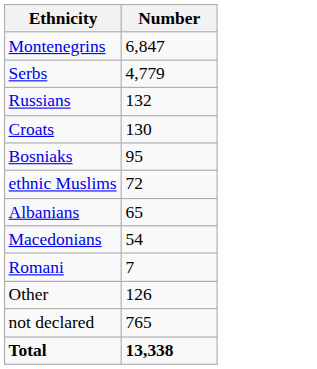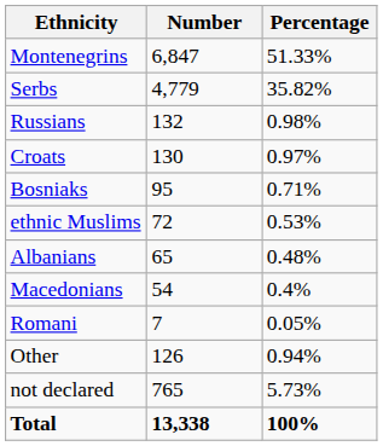 <table class="wikitable">
 <tr>
 <th width="100px">Ethnicity</th>
 <th width="80px">Number</th>
+<th width="80px">Percentage</th>
 </tr>
 <tr>
 <td><a href='#'>Montenegrins</a></td>
 <td>6,847</td>
+<td>51.33%</td>
 </tr>
 <tr>
 <td><a href='#'>Serbs</a></td>
 <td>4,779</td>
+<td>35.82%</td>
 </tr>
 <tr>
 <td><a href='#'>Russians</a></td>
 <td>132</td>
+<td>0.98%</td>
 </tr>
 <tr>
 <td><a href='#'>Croats</a></td>
 <td>130</td>
+<td>0.97%</td>
 </tr>
 <tr>
 <td><a href='#'>Bosniaks</a></td>
 <td>95</td>
+<td>0.71%</td>
 </tr>
 <tr>
 <td><a href='#'>ethnic Muslims</a></td>
 <td>72</td>
+<td>0.53%</td>
 </tr>
 <tr>
 <td><a href='#'>Albanians</a></td>
 <td>65</td>
+<td>0.48%</td>
 </tr>
 <tr>
 <td><a href='#'>Macedonians</a></td>
 <td>54</td>
+<td>0.4%</td>
 </tr>
 <tr>
 <td><a href='#'>Romani</a></td>
 <td>7</td>
+<td>0.05%</td>
 </tr>
 <tr>
 <td>Other</td>
 <td>126</td>
+<td>0.94%</td>
 </tr>
 <tr>
 <td>not declared</td>
 <td>765</td>
+<td>5.73%</td>
 </tr>
 <tr>
 <td><strong>Total</strong></td>
 <td><strong>13,338</strong></td>
+<td><strong>100%</strong></td>
 </tr>
 </table>
